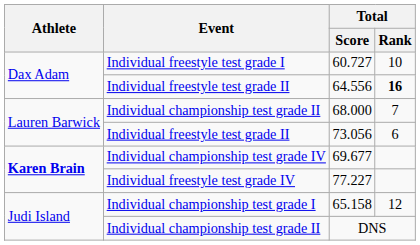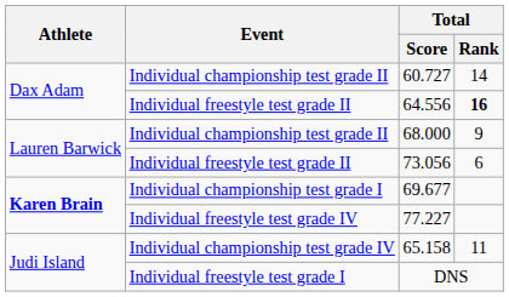 <table class=wikitable style="font-size:90%">
 <tr>
 <th rowspan="2">Athlete</th>
 <th rowspan="2">Event</th>
 <th colspan="2">Total</th>
 </tr>
 <tr>
 <th>Score</th>
 <th>Rank</th>
 </tr>
 <tr>
 <td rowspan="2"><a href='#'>Dax Adam</a></td>
-<td><a href='#'>Individual freestyle test grade I</a></td>
+<td><a href='#'>Individual championship test grade II</a></td>
 <td align="center">60.727</td>
-<td align="center">10</td>
+<td align="center">14</td>
 </tr>
 <tr>
 <td><a href='#'>Individual freestyle test grade II</a></td>
 <td align="center">64.556</td>
 <td align="center"><strong>16</strong></td>
 </tr>
 <tr>
 <td rowspan="2"><a href='#'>Lauren Barwick</a></td>
 <td><a href='#'>Individual championship test grade II</a></td>
 <td align="center">68.000</td>
-<td align="center">7</td>
+<td align="center">9</td>
 </tr>
 <tr>
 <td><a href='#'>Individual freestyle test grade II</a></td>
 <td align="center">73.056</td>
 <td align="center">6</td>
 </tr>
 <tr>
 <td rowspan="2"><strong><a href='#'>Karen Brain</a></strong></td>
-<td><a href='#'>Individual championship test grade IV</a></td>
+<td><a href='#'>Individual championship test grade I</a></td>
 <td align="center">69.677</td>
 <td align="center"></td>
 </tr>
 <tr>
 <td><a href='#'>Individual freestyle test grade IV</a></td>
 <td align="center">77.227</td>
 <td align="center"></td>
 </tr>
 <tr>
 <td rowspan="2"><a href='#'>Judi Island</a></td>
-<td><a href='#'>Individual championship test grade I</a></td>
+<td><a href='#'>Individual championship test grade IV</a></td>
 <td align="center">65.158</td>
-<td align="center">12</td>
+<td align="center">11</td>
 </tr>
 <tr>
-<td><a href='#'>Individual championship test grade II</a></td>
+<td><a href='#'>Individual freestyle test grade I</a></td>
 <td align="center" colspan="2">DNS</td>
 </tr>
 </table>
